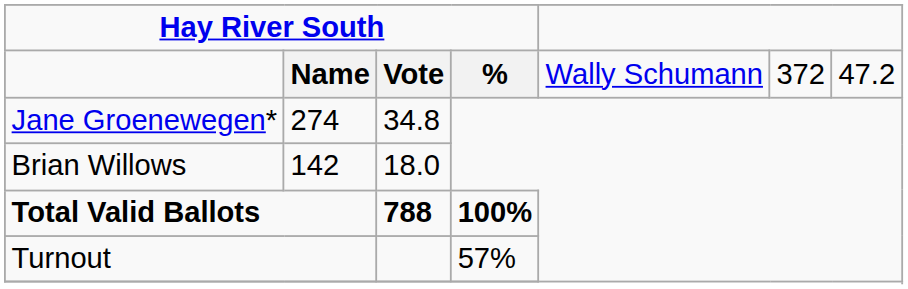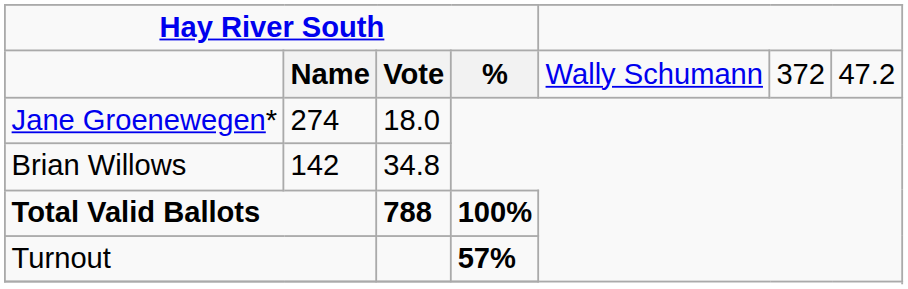 <table class="wikitable">
 <tr>
 <td colspan=4 align=center><strong><a href='#'>Hay River South</a></strong></td>
 </tr>
 <tr>
 <td></td>
 <th><strong>Name </strong></th>
 <th><strong>Vote</strong></th>
 <th><strong>%</strong><br></th>
 <td><a href='#'>Wally Schumann</a></td>
 <td>372</td>
 <td>47.2</td>
 </tr>
 <tr>
 <td><a href='#'>Jane Groenewegen</a>*</td>
 <td>274</td>
-<td>34.8</td>
+<td>18.0</td>
 </tr>
 <tr>
 <td>Brian Willows</td>
 <td>142</td>
-<td>18.0</td>
+<td>34.8</td>
 </tr>
 <tr>
 <td colspan=2><strong>Total Valid Ballots</strong></td>
 <td><strong>788</strong></td>
 <td><strong>100%</strong></td>
 </tr>
 <tr>
 <td colspan=2>Turnout</td>
 <td></td>
-<td>57%</td>
+<td><strong>57%</strong></td>
 </tr>
 <tr>
 </tr>
 </table>
